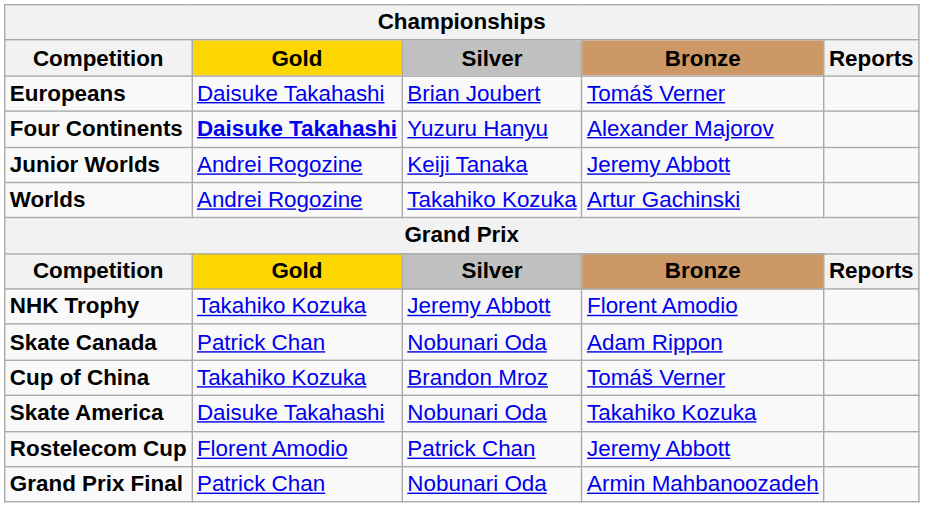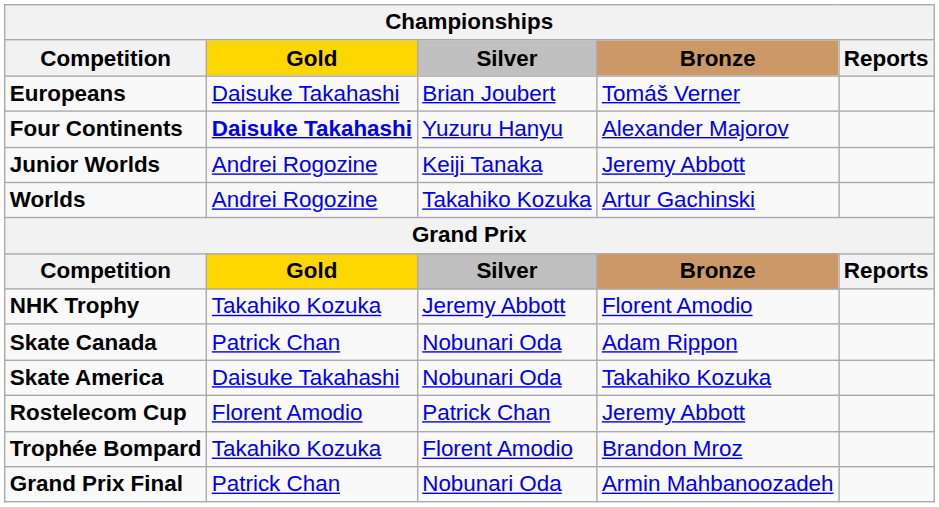 <table class="wikitable">
 <tr>
 <th colspan=5>Championships</th>
 </tr>
 <tr>
 <th>Competition</th>
 <td align="center" bgcolor="gold"><strong>Gold</strong></td>
 <td align="center" bgcolor="silver"><strong>Silver</strong></td>
 <td align="center" bgcolor="cc9966"><strong>Bronze</strong></td>
 <th>Reports</th>
 </tr>
 <tr>
 <td><strong>Europeans</strong></td>
 <td> <a href='#'>Daisuke Takahashi</a></td>
 <td> <a href='#'>Brian Joubert</a></td>
 <td> <a href='#'>Tomáš Verner</a></td>
 <td></td>
 </tr>
 <tr>
 <td><strong>Four Continents</strong></td>
 <td><strong> <a href='#'>Daisuke Takahashi</a></strong></td>
 <td> <a href='#'>Yuzuru Hanyu</a></td>
 <td> <a href='#'>Alexander Majorov</a></td>
 <td></td>
 </tr>
 <tr>
 <td><strong>Junior Worlds</strong></td>
 <td> <a href='#'>Andrei Rogozine</a></td>
 <td> <a href='#'>Keiji Tanaka</a></td>
 <td> <a href='#'>Jeremy Abbott</a></td>
 <td></td>
 </tr>
 <tr>
 <td><strong>Worlds</strong></td>
 <td> <a href='#'>Andrei Rogozine</a></td>
 <td> <a href='#'>Takahiko Kozuka</a></td>
 <td> <a href='#'>Artur Gachinski</a></td>
 <td></td>
 </tr>
 <tr>
 <th colspan=5>Grand Prix</th>
 </tr>
 <tr>
 <th>Competition</th>
 <td align="center" bgcolor="gold"><strong>Gold</strong></td>
 <td align="center" bgcolor="silver"><strong>Silver</strong></td>
 <td align="center" bgcolor="cc9966"><strong>Bronze</strong></td>
 <th>Reports</th>
 </tr>
 <tr>
 <td><strong>NHK Trophy</strong></td>
 <td> <a href='#'>Takahiko Kozuka</a></td>
 <td> <a href='#'>Jeremy Abbott</a></td>
 <td> <a href='#'>Florent Amodio</a></td>
 <td></td>
 </tr>
 <tr>
 <td><strong>Skate Canada</strong></td>
 <td> <a href='#'>Patrick Chan</a></td>
 <td> <a href='#'>Nobunari Oda</a></td>
 <td> <a href='#'>Adam Rippon</a></td>
 <td></td>
 </tr>
 <tr>
-<td><strong>Cup of China</strong></td>
-<td> <a href='#'>Takahiko Kozuka</a></td>
-<td> <a href='#'>Brandon Mroz</a></td>
-<td> <a href='#'>Tomáš Verner</a></td>
-<td></td>
-</tr>
-<tr>
 <td><strong>Skate America</strong></td>
 <td> <a href='#'>Daisuke Takahashi</a></td>
 <td> <a href='#'>Nobunari Oda</a></td>
 <td> <a href='#'>Takahiko Kozuka</a></td>
 <td></td>
 </tr>
 <tr>
 <td><strong>Rostelecom Cup</strong></td>
 <td> <a href='#'>Florent Amodio</a></td>
 <td> <a href='#'>Patrick Chan</a></td>
 <td> <a href='#'>Jeremy Abbott</a></td>
 <td></td>
 </tr>
 <tr>
+<td><strong>Trophée Bompard</strong></td>
+<td> <a href='#'>Takahiko Kozuka</a></td>
+<td> <a href='#'>Florent Amodio</a></td>
+<td> <a href='#'>Brandon Mroz</a></td>
+<td></td>
+</tr>
+<tr>
 <td><strong>Grand Prix Final</strong></td>
 <td> <a href='#'>Patrick Chan</a></td>
 <td> <a href='#'>Nobunari Oda</a></td>
 <td> <a href='#'>Armin Mahbanoozadeh</a></td>
 <td></td>
 </tr>
 </table>
